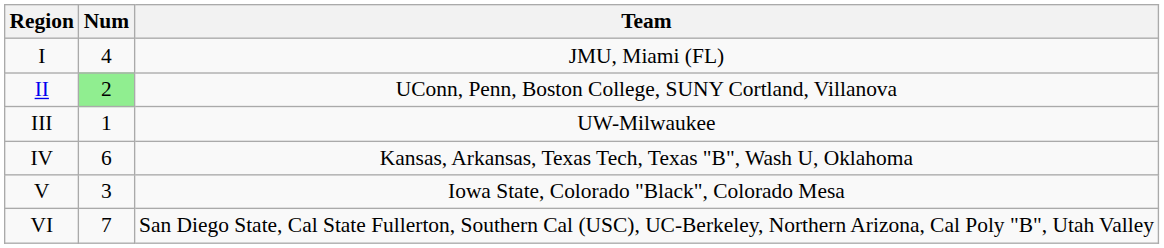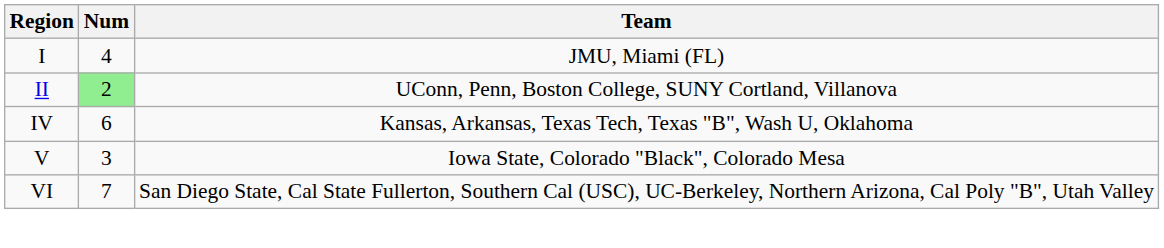 <table class="wikitable sortable" style="text-align:center">
 <tr>
 <th>Region</th>
 <th>Num</th>
 <th>Team</th>
 </tr>
 <tr>
 <td>I</td>
 <td>4</td>
 <td>JMU, Miami (FL)</td>
 </tr>
 <tr>
 <td><a href='#'>II</a></td>
 <td style="background: lightgreen;">2</td>
 <td>UConn, Penn, Boston College, SUNY Cortland, Villanova</td>
 </tr>
 <tr>
-<td>III</td>
-<td>1</td>
-<td>UW-Milwaukee</td>
-</tr>
-<tr>
 <td>IV</td>
 <td>6</td>
 <td>Kansas, Arkansas, Texas Tech, Texas "B", Wash U, Oklahoma</td>
 </tr>
 <tr>
 <td>V</td>
 <td>3</td>
 <td>Iowa State, Colorado "Black", Colorado Mesa</td>
 </tr>
 <tr>
 <td>VI</td>
 <td>7</td>
 <td>San Diego State, Cal State Fullerton, Southern Cal (USC), UC-Berkeley, Northern Arizona, Cal Poly "B", Utah Valley</td>
 </tr>
 </table>
